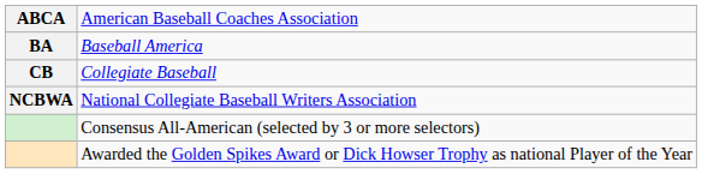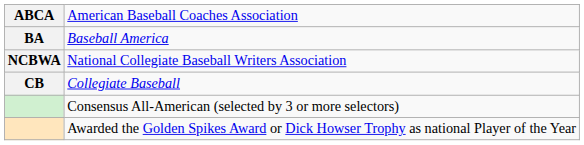 <table class="wikitable">
 <tr>
 <th scope="row" style="text-align:center">ABCA</th>
 <td><a href='#'>American Baseball Coaches Association</a></td>
 </tr>
 <tr>
 <th scope="row" style="text-align:center">BA</th>
 <td><em><a href='#'>Baseball America</a></em></td>
 </tr>
 <tr>
+<th scope="row" style="text-align:center">NCBWA</th>
+<td><a href='#'>National Collegiate Baseball Writers Association</a></td>
+</tr>
+<tr>
 <th scope="row" style="text-align:center">CB</th>
 <td><em><a href='#'>Collegiate Baseball</a></em></td>
-</tr>
-<tr>
-<th scope="row" style="text-align:center">NCBWA</th>
-<td><a href='#'>National Collegiate Baseball Writers Association</a></td>
 </tr>
 <tr>
 <th scope="row" style="background:#d0f0d0;"></th>
 <td>Consensus All-American (selected by 3 or more selectors)</td>
 </tr>
 <tr>
 <th scope="row" style="background:#ffe6bd;"></th>
 <td>Awarded the <a href='#'>Golden Spikes Award</a> or <a href='#'>Dick Howser Trophy</a> as national Player of the Year</td>
 </tr>
 </table>
